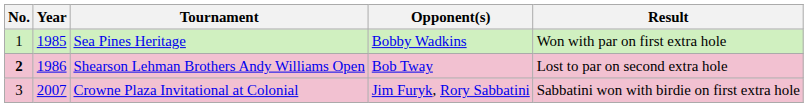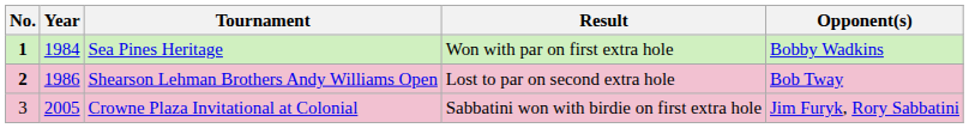 <table class="wikitable" style="font-size:95%;">
 <tr>
 <th>No.</th>
 <th>Year</th>
 <th>Tournament</th>
+<th>Result</th>
 <th>Opponent(s)</th>
-<th>Result</th>
 </tr>
 <tr style="background:#D0F0C0;">
-<td align=center>1</td>
-<td><a href='#'>1985</a></td>
+<td align=center><strong>1</strong></td>
+<td><a href='#'>1984</a></td>
 <td><a href='#'>Sea Pines Heritage</a></td>
+<td>Won with par on first extra hole</td>
 <td> <a href='#'>Bobby Wadkins</a></td>
-<td>Won with par on first extra hole</td>
 </tr>
 <tr style="background:#F2C1D1;">
 <td align=center><strong>2</strong></td>
 <td><a href='#'>1986</a></td>
 <td><a href='#'>Shearson Lehman Brothers Andy Williams Open</a></td>
+<td>Lost to par on second extra hole</td>
 <td> <a href='#'>Bob Tway</a></td>
-<td>Lost to par on second extra hole</td>
 </tr>
 <tr style="background:#F2C1D1;">
 <td align=center>3</td>
-<td><a href='#'>2007</a></td>
+<td><a href='#'>2005</a></td>
 <td><a href='#'>Crowne Plaza Invitational at Colonial</a></td>
+<td>Sabbatini won with birdie on first extra hole</td>
 <td> <a href='#'>Jim Furyk</a>,  <a href='#'>Rory Sabbatini</a></td>
-<td>Sabbatini won with birdie on first extra hole</td>
 </tr>
 </table>
